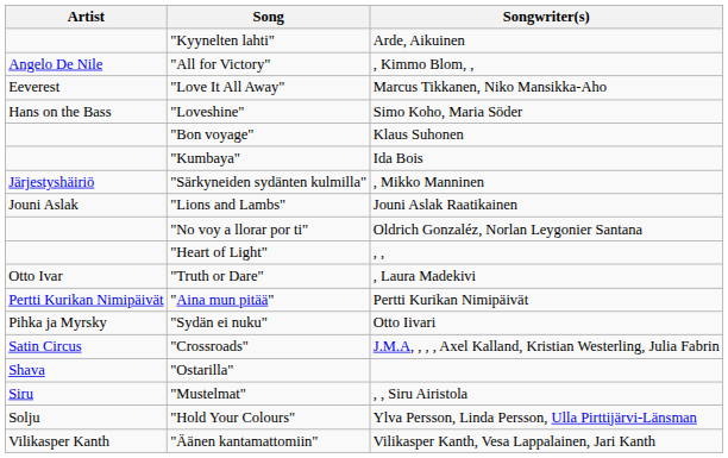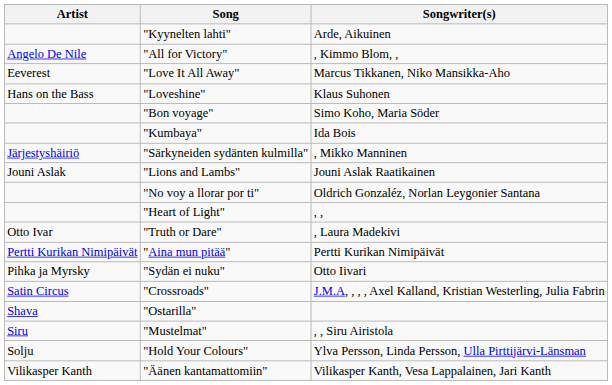 <table class="sortable wikitable" style="margin: 1em auto 1em auto">
 <tr>
 <th>Artist</th>
 <th>Song</th>
 <th>Songwriter(s)</th>
 </tr>
 <tr>
 <td></td>
 <td>"Kyynelten lahti"</td>
 <td>Arde, Aikuinen</td>
 </tr>
 <tr>
 <td><a href='#'>Angelo De Nile</a></td>
 <td>"All for Victory"</td>
 <td>, Kimmo Blom, , </td>
 </tr>
 <tr>
 <td>Eeverest</td>
 <td>"Love It All Away"</td>
 <td>Marcus Tikkanen, Niko Mansikka-Aho</td>
 </tr>
 <tr>
 <td>Hans on the Bass</td>
 <td>"Loveshine"</td>
-<td>Simo Koho, Maria Söder</td>
+<td>Klaus Suhonen</td>
 </tr>
 <tr>
 <td></td>
 <td>"Bon voyage"</td>
-<td>Klaus Suhonen</td>
+<td>Simo Koho, Maria Söder</td>
 </tr>
 <tr>
 <td></td>
 <td>"Kumbaya"</td>
 <td>Ida Bois</td>
 </tr>
 <tr>
 <td><a href='#'>Järjestyshäiriö</a></td>
 <td>"Särkyneiden sydänten kulmilla"</td>
 <td>, Mikko Manninen</td>
 </tr>
 <tr>
 <td>Jouni Aslak</td>
 <td>"Lions and Lambs"</td>
 <td>Jouni Aslak Raatikainen</td>
 </tr>
 <tr>
 <td></td>
 <td>"No voy a llorar por ti"</td>
 <td>Oldrich Gonzaléz, Norlan Leygonier Santana</td>
 </tr>
 <tr>
 <td></td>
 <td>"Heart of Light"</td>
 <td>, , </td>
 </tr>
 <tr>
 <td>Otto Ivar</td>
 <td>"Truth or Dare"</td>
 <td>, Laura Madekivi</td>
 </tr>
 <tr>
 <td><a href='#'>Pertti Kurikan Nimipäivät</a></td>
 <td>"<a href='#'>Aina mun pitää</a>"</td>
 <td>Pertti Kurikan Nimipäivät</td>
 </tr>
 <tr>
 <td>Pihka ja Myrsky</td>
 <td>"Sydän ei nuku"</td>
 <td>Otto Iivari</td>
 </tr>
 <tr>
 <td><a href='#'>Satin Circus</a></td>
 <td>"Crossroads"</td>
 <td><a href='#'>J.M.A</a>, , , , Axel Kalland, Kristian Westerling, Julia Fabrin</td>
 </tr>
 <tr>
 <td><a href='#'>Shava</a></td>
 <td>"Ostarilla"</td>
 <td></td>
 </tr>
 <tr>
 <td><a href='#'>Siru</a></td>
 <td>"Mustelmat"</td>
 <td>, , Siru Airistola</td>
 </tr>
 <tr>
 <td>Solju</td>
 <td>"Hold Your Colours"</td>
 <td>Ylva Persson, Linda Persson, <a href='#'>Ulla Pirttijärvi-Länsman</a></td>
 </tr>
 <tr>
 <td>Vilikasper Kanth</td>
 <td>"Äänen kantamattomiin"</td>
 <td>Vilikasper Kanth, Vesa Lappalainen, Jari Kanth</td>
 </tr>
 </table>
